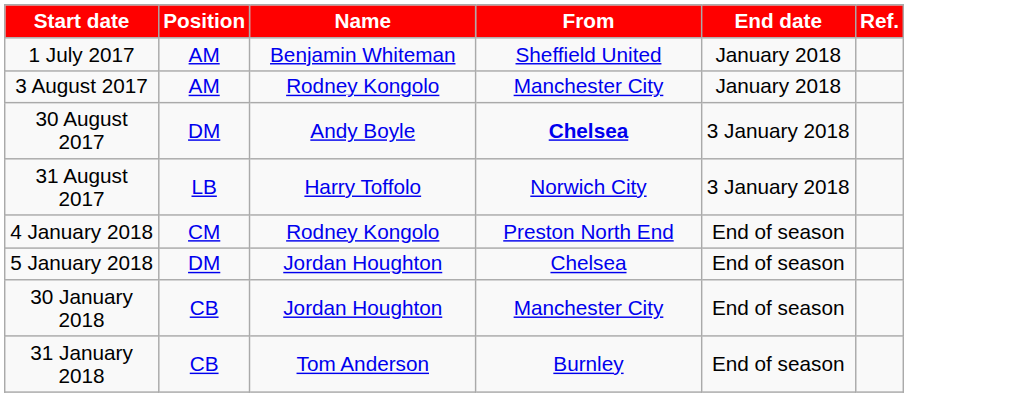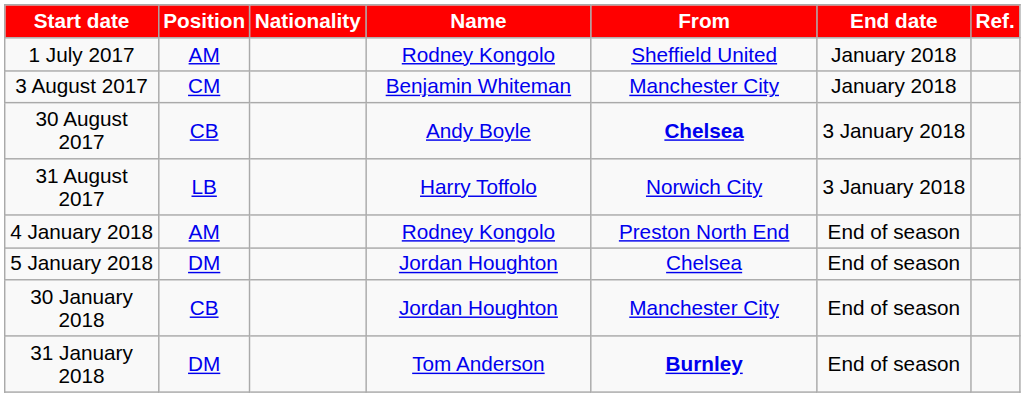 <table class="wikitable" style="text-align:center; font-size:90%">
 <tr>
 <th style="background:#FF0000; color:white; width:100px;">Start date</th>
 <th style="background:#FF0000; color:white; width:50px;">Position</th>
+<th style="background:#FF0000; color:white; width:50px;">Nationality</th>
 <th style="background:#FF0000; color:white; width:150px;">Name</th>
 <th style="background:#FF0000; color:white; width:150px;">From</th>
 <th style="background:#FF0000; color:white; width:100px;">End date</th>
 <th style="background:#FF0000; color:white; width:25px;">Ref.</th>
 </tr>
 <tr>
 <td>1 July 2017</td>
 <td><a href='#'>AM</a></td>
-<td><a href='#'>Benjamin Whiteman</a></td>
+<td></td>
+<td><a href='#'>Rodney Kongolo</a></td>
 <td><a href='#'>Sheffield United</a></td>
 <td>January 2018</td>
 <td></td>
 </tr>
 <tr>
 <td>3 August 2017</td>
-<td><a href='#'>AM</a></td>
-<td><a href='#'>Rodney Kongolo</a></td>
+<td><a href='#'>CM</a></td>
+<td></td>
+<td><a href='#'>Benjamin Whiteman</a></td>
 <td><a href='#'>Manchester City</a></td>
 <td>January 2018</td>
 <td></td>
 </tr>
 <tr>
 <td>30 August 2017</td>
-<td><a href='#'>DM</a></td>
+<td><a href='#'>CB</a></td>
+<td></td>
 <td><a href='#'>Andy Boyle</a></td>
 <td><strong><a href='#'>Chelsea</a></strong></td>
 <td>3 January 2018</td>
 <td></td>
 </tr>
 <tr>
 <td>31 August 2017</td>
 <td><a href='#'>LB</a></td>
+<td></td>
 <td><a href='#'>Harry Toffolo</a></td>
 <td><a href='#'>Norwich City</a></td>
 <td>3 January 2018</td>
 <td></td>
 </tr>
 <tr>
 <td>4 January 2018</td>
-<td><a href='#'>CM</a></td>
+<td><a href='#'>AM</a></td>
+<td></td>
 <td><a href='#'>Rodney Kongolo</a></td>
 <td><a href='#'>Preston North End</a></td>
 <td>End of season</td>
 <td></td>
 </tr>
 <tr>
 <td>5 January 2018</td>
 <td><a href='#'>DM</a></td>
+<td></td>
 <td><a href='#'>Jordan Houghton</a></td>
 <td><a href='#'>Chelsea</a></td>
 <td>End of season</td>
 <td></td>
 </tr>
 <tr>
 <td>30 January 2018</td>
 <td><a href='#'>CB</a></td>
+<td></td>
 <td><a href='#'>Jordan Houghton</a></td>
 <td><a href='#'>Manchester City</a></td>
 <td>End of season</td>
 <td></td>
 </tr>
 <tr>
 <td>31 January 2018</td>
-<td><a href='#'>CB</a></td>
+<td><a href='#'>DM</a></td>
+<td></td>
 <td><a href='#'>Tom Anderson</a></td>
-<td><a href='#'>Burnley</a></td>
+<td><strong><a href='#'>Burnley</a></strong></td>
 <td>End of season</td>
 <td></td>
 </tr>
 </table>
